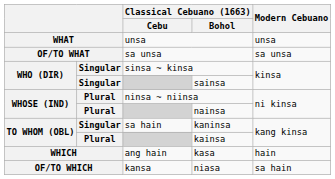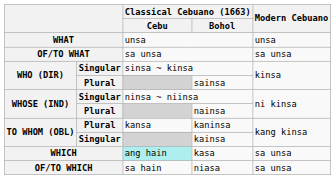 <table class="wikitable">
 <tr>
 <th colspan="2" rowspan="2"></th>
 <th colspan="2">Classical Cebuano (1663)</th>
 <th rowspan="2">Modern Cebuano</th>
 </tr>
 <tr>
 <th>Cebu</th>
 <th>Bohol</th>
 </tr>
 <tr>
 <th colspan="2"><strong>WHAT</strong></th>
 <td colspan="2">unsa</td>
 <td>unsa</td>
 </tr>
 <tr>
 <th colspan="2">OF/TO WHAT</th>
 <td colspan="2">sa unsa</td>
 <td>sa unsa</td>
 </tr>
 <tr>
 <th rowspan="2"><strong>WHO (DIR)</strong></th>
 <th><strong>Singular</strong></th>
 <td colspan="2">sinsa ~ kinsa</td>
 <td rowspan="2">kinsa</td>
 </tr>
 <tr>
-<th><strong>Singular</strong></th>
+<th><strong>Plural</strong></th>
 <td style="background: lightgray;"></td>
 <td>sainsa</td>
 </tr>
 <tr>
 <th rowspan="2"><strong>WHOSE (IND)</strong></th>
-<th><strong>Plural</strong></th>
+<th><strong>Singular</strong></th>
 <td colspan="2">ninsa ~ niinsa</td>
 <td rowspan="2">ni kinsa</td>
 </tr>
 <tr>
 <th><strong>Plural</strong></th>
 <td style="background: lightgray;"></td>
 <td>nainsa</td>
 </tr>
 <tr>
 <th rowspan="2"><strong>TO WHOM (OBL)</strong></th>
-<th><strong>Singular</strong></th>
-<td>sa hain</td>
+<th><strong>Plural</strong></th>
+<td>kansa</td>
 <td>kaninsa</td>
 <td rowspan="2">kang kinsa</td>
 </tr>
 <tr>
-<th><strong>Plural</strong></th>
+<th><strong>Singular</strong></th>
 <td style="background: lightgray;"></td>
 <td>kainsa</td>
 </tr>
 <tr>
 <th colspan="2">WHICH</th>
-<td>ang hain</td>
+<td style="background: paleturquoise;">ang hain</td>
 <td>kasa</td>
-<td>hain</td>
+<td>sa unsa</td>
 </tr>
 <tr>
 <th colspan="2">OF/TO WHICH</th>
-<td>kansa</td>
+<td>sa hain</td>
 <td>niasa</td>
-<td>sa hain</td>
+<td>sa unsa</td>
 </tr>
 </table>
